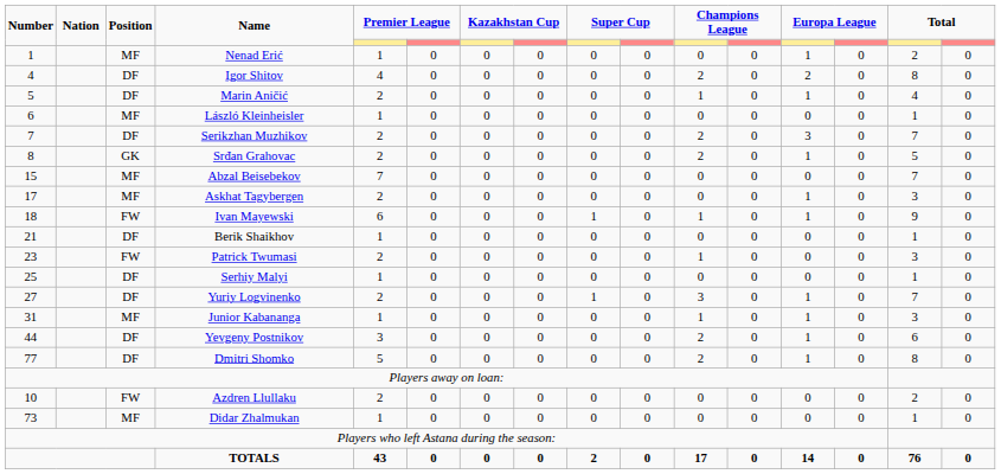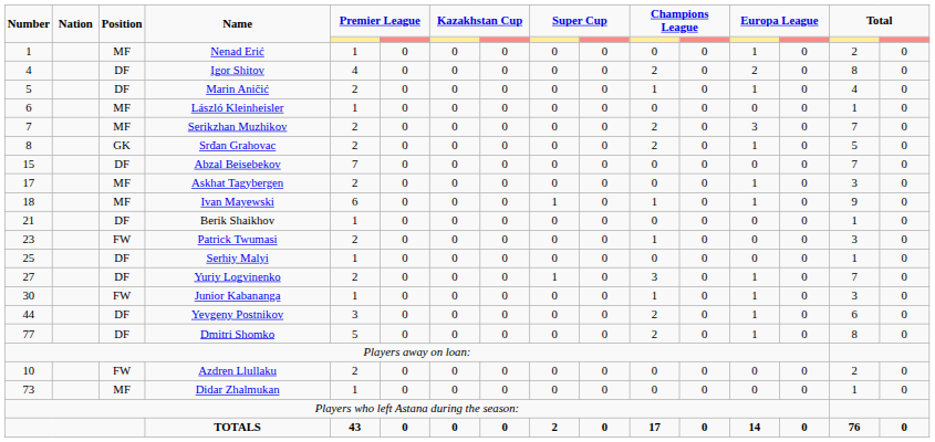 <table class="wikitable" style="text-align:center;">
 <tr>
 <td rowspan="2"  style="width:5%; text-align:center;"><strong>Number</strong></td>
 <td rowspan="2"  style="width:5%; text-align:center;"><strong>Nation</strong></td>
 <td rowspan="2"  style="width:5%; text-align:center;"><strong>Position</strong></td>
 <td rowspan="2"  style="width:20%; text-align:center;"><strong>Name</strong></td>
 <td colspan="2" style="text-align:center;"><strong><a href='#'>Premier League</a></strong></td>
 <td colspan="2" style="text-align:center;"><strong><a href='#'>Kazakhstan Cup</a></strong></td>
 <td colspan="2" style="text-align:center;"><strong><a href='#'>Super Cup</a></strong></td>
 <td colspan="2" style="text-align:center;"><strong><a href='#'>Champions League</a></strong></td>
 <td colspan="2" style="text-align:center;"><strong><a href='#'>Europa League</a></strong></td>
 <td colspan="2" style="text-align:center;"><strong>Total</strong></td>
 </tr>
 <tr>
 <th style="width:60px; background:#fe9;"></th>
 <th style="width:60px; background:#ff8888;"></th>
 <th style="width:60px; background:#fe9;"></th>
 <th style="width:60px; background:#ff8888;"></th>
 <th style="width:60px; background:#fe9;"></th>
 <th style="width:60px; background:#ff8888;"></th>
 <th style="width:60px; background:#fe9;"></th>
 <th style="width:60px; background:#ff8888;"></th>
 <th style="width:60px; background:#fe9;"></th>
 <th style="width:60px; background:#ff8888;"></th>
 <th style="width:60px; background:#fe9;"></th>
 <th style="width:60px; background:#ff8888;"></th>
 </tr>
 <tr>
 <td>1</td>
 <td></td>
 <td>MF</td>
 <td><a href='#'>Nenad Erić</a></td>
 <td>1</td>
 <td>0</td>
 <td>0</td>
 <td>0</td>
 <td>0</td>
 <td>0</td>
 <td>0</td>
 <td>0</td>
 <td>1</td>
 <td>0</td>
 <td>2</td>
 <td>0</td>
 </tr>
 <tr>
 <td>4</td>
 <td></td>
 <td>DF</td>
 <td><a href='#'>Igor Shitov</a></td>
 <td>4</td>
 <td>0</td>
 <td>0</td>
 <td>0</td>
 <td>0</td>
 <td>0</td>
 <td>2</td>
 <td>0</td>
 <td>2</td>
 <td>0</td>
 <td>8</td>
 <td>0</td>
 </tr>
 <tr>
 <td>5</td>
 <td></td>
 <td>DF</td>
 <td><a href='#'>Marin Aničić</a></td>
 <td>2</td>
 <td>0</td>
 <td>0</td>
 <td>0</td>
 <td>0</td>
 <td>0</td>
 <td>1</td>
 <td>0</td>
 <td>1</td>
 <td>0</td>
 <td>4</td>
 <td>0</td>
 </tr>
 <tr>
 <td>6</td>
 <td></td>
 <td>MF</td>
 <td><a href='#'>László Kleinheisler</a></td>
 <td>1</td>
 <td>0</td>
 <td>0</td>
 <td>0</td>
 <td>0</td>
 <td>0</td>
 <td>0</td>
 <td>0</td>
 <td>0</td>
 <td>0</td>
 <td>1</td>
 <td>0</td>
 </tr>
 <tr>
 <td>7</td>
 <td></td>
-<td>DF</td>
+<td>MF</td>
 <td><a href='#'>Serikzhan Muzhikov</a></td>
 <td>2</td>
 <td>0</td>
 <td>0</td>
 <td>0</td>
 <td>0</td>
 <td>0</td>
 <td>2</td>
 <td>0</td>
 <td>3</td>
 <td>0</td>
 <td>7</td>
 <td>0</td>
 </tr>
 <tr>
 <td>8</td>
 <td></td>
 <td>GK</td>
 <td><a href='#'>Srđan Grahovac</a></td>
 <td>2</td>
 <td>0</td>
 <td>0</td>
 <td>0</td>
 <td>0</td>
 <td>0</td>
 <td>2</td>
 <td>0</td>
 <td>1</td>
 <td>0</td>
 <td>5</td>
 <td>0</td>
 </tr>
 <tr>
 <td>15</td>
 <td></td>
-<td>MF</td>
+<td>DF</td>
 <td><a href='#'>Abzal Beisebekov</a></td>
 <td>7</td>
 <td>0</td>
 <td>0</td>
 <td>0</td>
 <td>0</td>
 <td>0</td>
 <td>0</td>
 <td>0</td>
 <td>0</td>
 <td>0</td>
 <td>7</td>
 <td>0</td>
 </tr>
 <tr>
 <td>17</td>
 <td></td>
 <td>MF</td>
 <td><a href='#'>Askhat Tagybergen</a></td>
 <td>2</td>
 <td>0</td>
 <td>0</td>
 <td>0</td>
 <td>0</td>
 <td>0</td>
 <td>0</td>
 <td>0</td>
 <td>1</td>
 <td>0</td>
 <td>3</td>
 <td>0</td>
 </tr>
 <tr>
 <td>18</td>
 <td></td>
-<td>FW</td>
+<td>MF</td>
 <td><a href='#'>Ivan Mayewski</a></td>
 <td>6</td>
 <td>0</td>
 <td>0</td>
 <td>0</td>
 <td>1</td>
 <td>0</td>
 <td>1</td>
 <td>0</td>
 <td>1</td>
 <td>0</td>
 <td>9</td>
 <td>0</td>
 </tr>
 <tr>
 <td>21</td>
 <td></td>
 <td>DF</td>
 <td>Berik Shaikhov</td>
 <td>1</td>
 <td>0</td>
 <td>0</td>
 <td>0</td>
 <td>0</td>
 <td>0</td>
 <td>0</td>
 <td>0</td>
 <td>0</td>
 <td>0</td>
 <td>1</td>
 <td>0</td>
 </tr>
 <tr>
 <td>23</td>
 <td></td>
 <td>FW</td>
 <td><a href='#'>Patrick Twumasi</a></td>
 <td>2</td>
 <td>0</td>
 <td>0</td>
 <td>0</td>
 <td>0</td>
 <td>0</td>
 <td>1</td>
 <td>0</td>
 <td>0</td>
 <td>0</td>
 <td>3</td>
 <td>0</td>
 </tr>
 <tr>
 <td>25</td>
 <td></td>
 <td>DF</td>
 <td><a href='#'>Serhiy Malyi</a></td>
 <td>1</td>
 <td>0</td>
 <td>0</td>
 <td>0</td>
 <td>0</td>
 <td>0</td>
 <td>0</td>
 <td>0</td>
 <td>0</td>
 <td>0</td>
 <td>1</td>
 <td>0</td>
 </tr>
 <tr>
 <td>27</td>
 <td></td>
 <td>DF</td>
 <td><a href='#'>Yuriy Logvinenko</a></td>
 <td>2</td>
 <td>0</td>
 <td>0</td>
 <td>0</td>
 <td>1</td>
 <td>0</td>
 <td>3</td>
 <td>0</td>
 <td>1</td>
 <td>0</td>
 <td>7</td>
 <td>0</td>
 </tr>
 <tr>
-<td>31</td>
+<td>30</td>
 <td></td>
-<td>MF</td>
+<td>FW</td>
 <td><a href='#'>Junior Kabananga</a></td>
 <td>1</td>
 <td>0</td>
 <td>0</td>
 <td>0</td>
 <td>0</td>
 <td>0</td>
 <td>1</td>
 <td>0</td>
 <td>1</td>
 <td>0</td>
 <td>3</td>
 <td>0</td>
 </tr>
 <tr>
 <td>44</td>
 <td></td>
 <td>DF</td>
 <td><a href='#'>Yevgeny Postnikov</a></td>
 <td>3</td>
 <td>0</td>
 <td>0</td>
 <td>0</td>
 <td>0</td>
 <td>0</td>
 <td>2</td>
 <td>0</td>
 <td>1</td>
 <td>0</td>
 <td>6</td>
 <td>0</td>
 </tr>
 <tr>
 <td>77</td>
 <td></td>
 <td>DF</td>
 <td><a href='#'>Dmitri Shomko</a></td>
 <td>5</td>
 <td>0</td>
 <td>0</td>
 <td>0</td>
 <td>0</td>
 <td>0</td>
 <td>2</td>
 <td>0</td>
 <td>1</td>
 <td>0</td>
 <td>8</td>
 <td>0</td>
 </tr>
 <tr>
 <td colspan="14"><em>Players away on loan:</em></td>
 </tr>
 <tr>
 <td>10</td>
 <td></td>
 <td>FW</td>
 <td><a href='#'>Azdren Llullaku</a></td>
 <td>2</td>
 <td>0</td>
 <td>0</td>
 <td>0</td>
 <td>0</td>
 <td>0</td>
 <td>0</td>
 <td>0</td>
 <td>0</td>
 <td>0</td>
 <td>2</td>
 <td>0</td>
 </tr>
 <tr>
 <td>73</td>
 <td></td>
 <td>MF</td>
 <td><a href='#'>Didar Zhalmukan</a></td>
 <td>1</td>
 <td>0</td>
 <td>0</td>
 <td>0</td>
 <td>0</td>
 <td>0</td>
 <td>0</td>
 <td>0</td>
 <td>0</td>
 <td>0</td>
 <td>1</td>
 <td>0</td>
 </tr>
 <tr>
 <td colspan="14"><em>Players who left Astana during the season:</em></td>
 </tr>
 <tr>
 <td colspan="3"></td>
 <td><strong>TOTALS</strong></td>
 <td><strong>43</strong></td>
 <td><strong>0</strong></td>
 <td><strong>0</strong></td>
 <td><strong>0</strong></td>
 <td><strong>2</strong></td>
 <td><strong>0</strong></td>
 <td><strong>17</strong></td>
 <td><strong>0</strong></td>
 <td><strong>14</strong></td>
 <td><strong>0</strong></td>
 <td><strong>76</strong></td>
 <td><strong>0</strong></td>
 </tr>
 </table>
